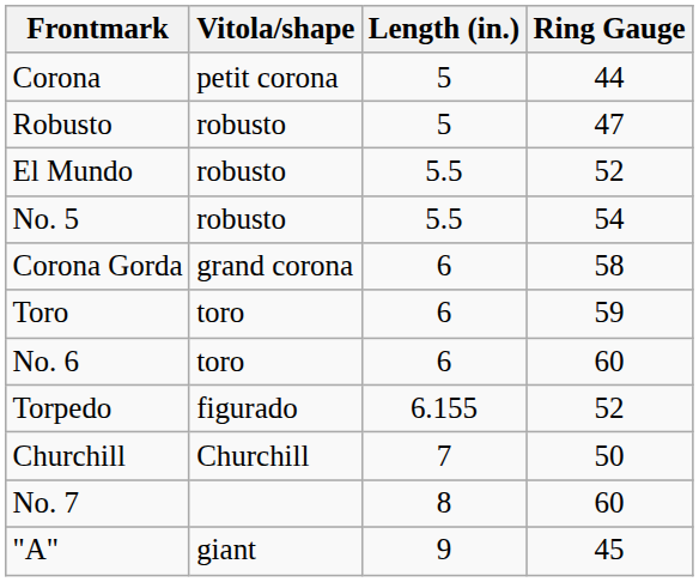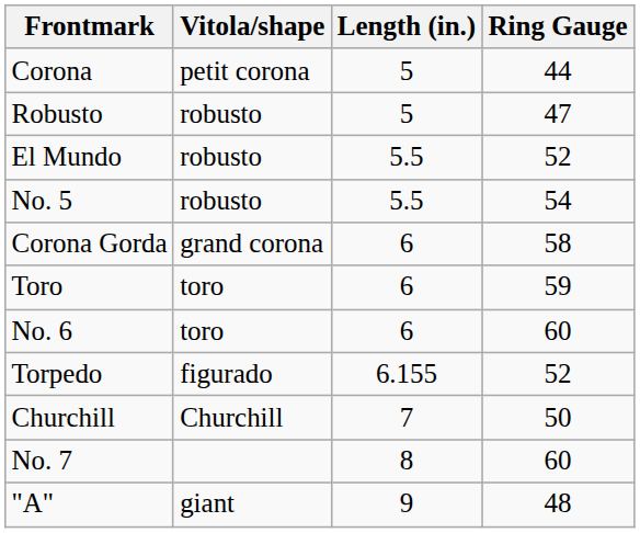 <table class="wikitable">
 <tr>
 <th>Frontmark</th>
 <th>Vitola/shape</th>
 <th>Length (in.)</th>
 <th>Ring Gauge</th>
 </tr>
 <tr>
 <td>Corona</td>
 <td>petit corona</td>
 <td align="center">5</td>
 <td align="center">44</td>
 </tr>
 <tr>
 <td>Robusto</td>
 <td>robusto</td>
 <td align="center">5</td>
 <td align="center">47</td>
 </tr>
 <tr>
 <td>El Mundo</td>
 <td>robusto</td>
 <td align="center">5.5</td>
 <td align="center">52</td>
 </tr>
 <tr>
 <td>No. 5</td>
 <td>robusto</td>
 <td align="center">5.5</td>
 <td align="center">54</td>
 </tr>
 <tr>
 <td>Corona Gorda</td>
 <td>grand corona</td>
 <td align="center">6</td>
 <td align="center">58</td>
 </tr>
 <tr>
 <td>Toro</td>
 <td>toro</td>
 <td align="center">6</td>
 <td align="center">59</td>
 </tr>
 <tr>
 <td>No. 6</td>
 <td>toro</td>
 <td align="center">6</td>
 <td align="center">60</td>
 </tr>
 <tr>
 <td>Torpedo</td>
 <td>figurado</td>
 <td align="center">6.155</td>
 <td align="center">52</td>
 </tr>
 <tr>
 <td>Churchill</td>
 <td>Churchill</td>
 <td align="center">7</td>
 <td align="center">50</td>
 </tr>
 <tr>
 <td>No. 7</td>
 <td></td>
 <td align="center">8</td>
 <td align="center">60</td>
 </tr>
 <tr>
 <td>"A"</td>
 <td>giant</td>
 <td align="center">9</td>
-<td align="center">45</td>
+<td align="center">48</td>
 </tr>
 </table>
